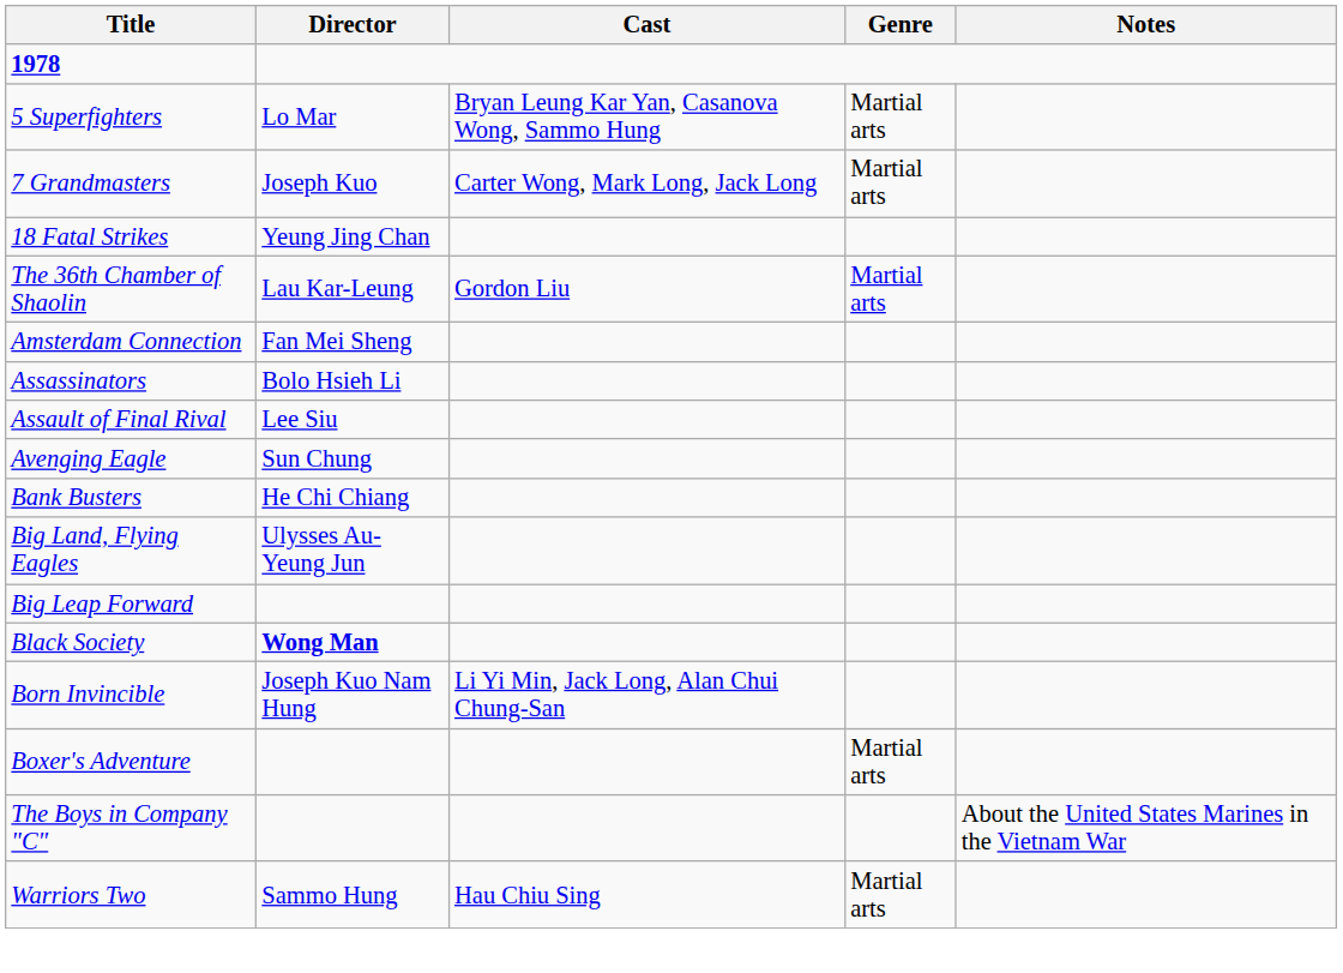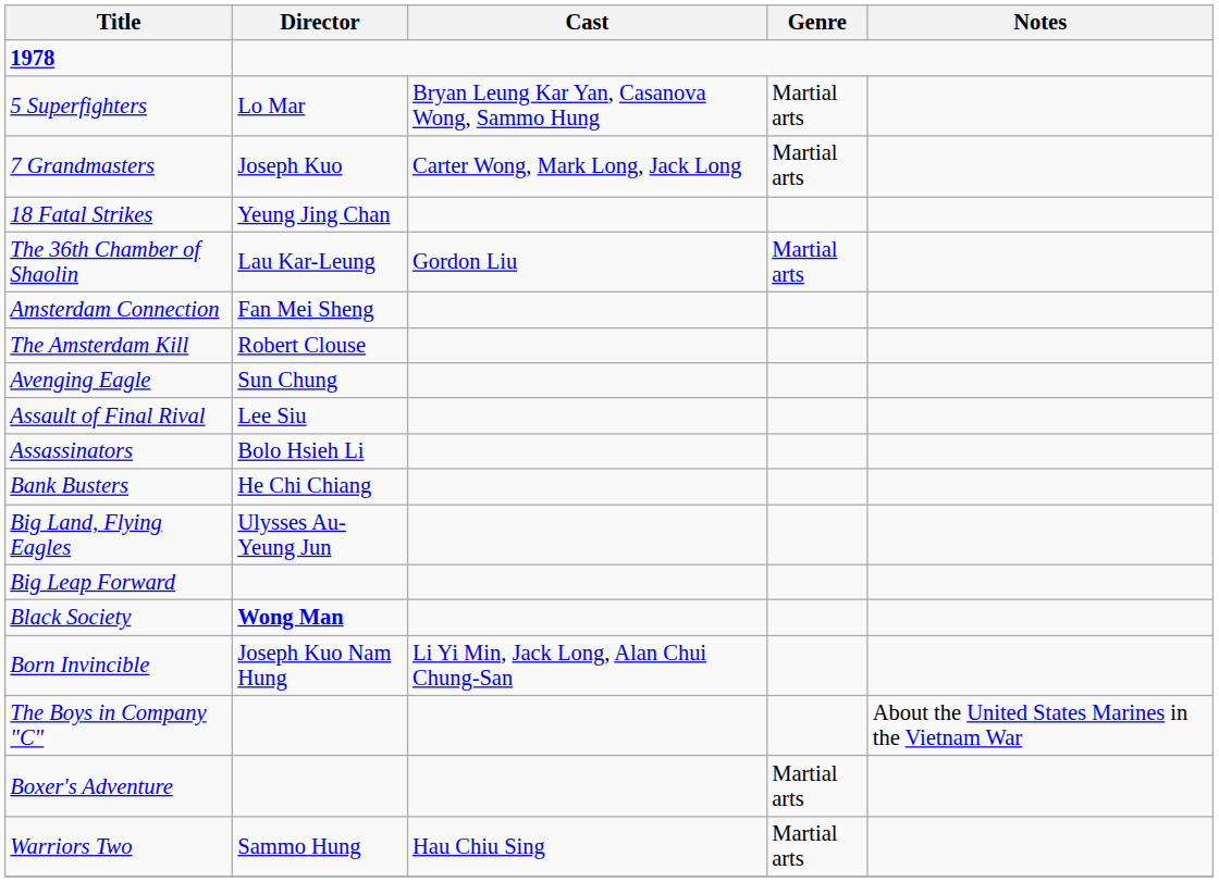 <table class="wikitable">
 <tr>
 <th>Title</th>
 <th>Director</th>
 <th>Cast</th>
 <th>Genre</th>
 <th>Notes</th>
 </tr>
 <tr>
 <td><strong><a href='#'>1978</a></strong></td>
 </tr>
 <tr>
 <td><em><a href='#'>5 Superfighters</a></em></td>
 <td><a href='#'>Lo Mar</a></td>
 <td><a href='#'>Bryan Leung Kar Yan</a>, <a href='#'>Casanova Wong</a>, <a href='#'>Sammo Hung</a></td>
 <td>Martial arts</td>
 <td></td>
 </tr>
 <tr>
 <td><em><a href='#'>7 Grandmasters</a></em></td>
 <td><a href='#'>Joseph Kuo</a></td>
 <td><a href='#'>Carter Wong</a>, <a href='#'>Mark Long</a>, <a href='#'>Jack Long</a></td>
 <td>Martial arts</td>
 <td></td>
 </tr>
 <tr>
 <td><em><a href='#'>18 Fatal Strikes</a></em></td>
 <td><a href='#'>Yeung Jing Chan</a></td>
 <td></td>
 <td></td>
 <td></td>
 </tr>
 <tr>
 <td><em><a href='#'>The 36th Chamber of Shaolin</a></em></td>
 <td><a href='#'>Lau Kar-Leung</a></td>
 <td><a href='#'>Gordon Liu</a></td>
 <td><a href='#'>Martial arts</a></td>
 <td></td>
 </tr>
 <tr>
 <td><em><a href='#'>Amsterdam Connection</a></em></td>
 <td><a href='#'>Fan Mei Sheng</a></td>
 <td></td>
 <td></td>
 <td></td>
 </tr>
 <tr>
-<td><em><a href='#'>Assassinators</a></em></td>
-<td><a href='#'>Bolo Hsieh Li</a></td>
+<td><em><a href='#'>The Amsterdam Kill</a></em></td>
+<td><a href='#'>Robert Clouse</a></td>
+<td></td>
+<td></td>
+<td></td>
+</tr>
+<tr>
+<td><em><a href='#'>Avenging Eagle</a></em></td>
+<td><a href='#'>Sun Chung</a></td>
 <td></td>
 <td></td>
 <td></td>
 </tr>
 <tr>
 <td><em><a href='#'>Assault of Final Rival</a></em></td>
 <td><a href='#'>Lee Siu</a></td>
 <td></td>
 <td></td>
 <td></td>
 </tr>
 <tr>
-<td><em><a href='#'>Avenging Eagle</a></em></td>
-<td><a href='#'>Sun Chung</a></td>
+<td><em><a href='#'>Assassinators</a></em></td>
+<td><a href='#'>Bolo Hsieh Li</a></td>
 <td></td>
 <td></td>
 <td></td>
 </tr>
 <tr>
 <td><em><a href='#'>Bank Busters</a></em></td>
 <td><a href='#'>He Chi Chiang</a></td>
 <td></td>
 <td></td>
 <td></td>
 </tr>
 <tr>
 <td><em><a href='#'>Big Land, Flying Eagles</a></em></td>
 <td><a href='#'>Ulysses Au-Yeung Jun</a></td>
 <td></td>
 <td></td>
 <td></td>
 </tr>
 <tr>
 <td><em><a href='#'>Big Leap Forward</a></em></td>
 <td></td>
 <td></td>
 <td></td>
 <td></td>
 </tr>
 <tr>
 <td><em><a href='#'>Black Society</a></em></td>
 <td><strong><a href='#'>Wong Man</a></strong></td>
 <td></td>
 <td></td>
 <td></td>
 </tr>
 <tr>
 <td><em><a href='#'>Born Invincible</a></em></td>
 <td><a href='#'>Joseph Kuo Nam Hung</a></td>
 <td><a href='#'>Li Yi Min</a>, <a href='#'>Jack Long</a>, <a href='#'>Alan Chui Chung-San</a></td>
 <td></td>
 <td></td>
 </tr>
 <tr>
+<td><em><a href='#'>The Boys in Company "C"</a></em></td>
+<td></td>
+<td></td>
+<td></td>
+<td>About the <a href='#'>United States Marines</a> in the <a href='#'>Vietnam War</a></td>
+</tr>
+<tr>
 <td><em><a href='#'>Boxer's Adventure</a></em></td>
 <td></td>
 <td></td>
 <td>Martial arts</td>
 <td></td>
-</tr>
-<tr>
-<td><em><a href='#'>The Boys in Company "C"</a></em></td>
-<td></td>
-<td></td>
-<td></td>
-<td>About the <a href='#'>United States Marines</a> in the <a href='#'>Vietnam War</a></td>
 </tr>
 <tr>
 <td><em><a href='#'>Warriors Two</a></em></td>
 <td><a href='#'>Sammo Hung</a></td>
 <td><a href='#'>Hau Chiu Sing</a></td>
 <td>Martial arts</td>
 <td></td>
 </tr>
 <tr>
 </tr>
 </table>
